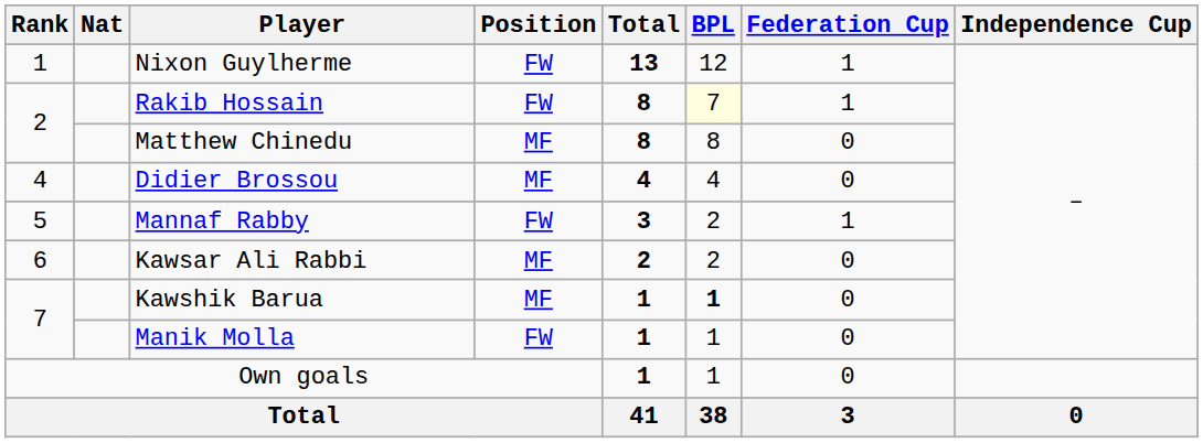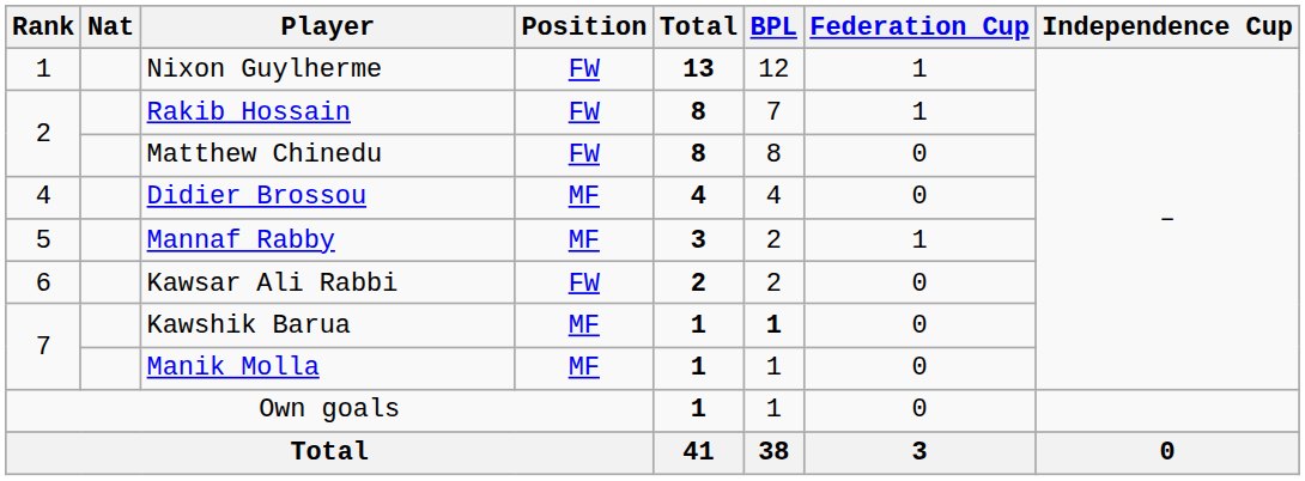 <table class="wikitable" style="text-align:center">
 <tr>
 <th>Rank</th>
 <th>Nat</th>
 <th style="width:180px;">Player</th>
 <th>Position</th>
 <th>Total</th>
 <th><a href='#'>BPL</a></th>
 <th><a href='#'>Federation Cup</a></th>
 <th>Independence Cup</th>
 </tr>
 <tr>
 <td>1</td>
 <td></td>
 <td align=left>Nixon Guylherme</td>
 <td><a href='#'>FW</a></td>
 <td align="center"><strong>13</strong></td>
 <td align="center">12</td>
 <td align="center">1</td>
 <td rowspan="8" align="center">–</td>
 </tr>
 <tr>
 <td rowspan="2">2</td>
 <td></td>
 <td align=left><a href='#'>Rakib Hossain</a></td>
 <td><a href='#'>FW</a></td>
 <td><strong>8</strong></td>
-<td style="background: lightyellow;">7</td>
+<td>7</td>
 <td>1</td>
 </tr>
 <tr>
 <td></td>
 <td align="left">Matthew Chinedu</td>
-<td><a href='#'>MF</a></td>
+<td><a href='#'>FW</a></td>
 <td><strong>8</strong></td>
 <td>8</td>
 <td>0</td>
 </tr>
 <tr>
 <td>4</td>
 <td></td>
 <td align="left"><a href='#'>Didier Brossou</a></td>
 <td><a href='#'>MF</a></td>
 <td><strong>4</strong></td>
 <td>4</td>
 <td>0</td>
 </tr>
 <tr>
 <td>5</td>
 <td></td>
 <td align="left"><a href='#'>Mannaf Rabby</a></td>
-<td><a href='#'>FW</a></td>
+<td><a href='#'>MF</a></td>
 <td><strong>3</strong></td>
 <td>2</td>
 <td>1</td>
 </tr>
 <tr>
 <td>6</td>
 <td></td>
 <td align="left">Kawsar Ali Rabbi</td>
-<td><a href='#'>MF</a></td>
+<td><a href='#'>FW</a></td>
 <td><strong>2</strong></td>
 <td>2</td>
 <td>0</td>
 </tr>
 <tr>
 <td rowspan="2">7</td>
 <td></td>
 <td align=left>Kawshik Barua</td>
 <td><a href='#'>MF</a></td>
 <td><strong>1</strong></td>
 <td><strong>1</strong></td>
 <td>0</td>
 </tr>
 <tr>
 <td></td>
 <td align=left><a href='#'>Manik Molla</a></td>
-<td><a href='#'>FW</a></td>
+<td><a href='#'>MF</a></td>
 <td><strong>1</strong></td>
 <td>1</td>
 <td>0</td>
 </tr>
 <tr>
 <td colspan="4">Own goals</td>
 <td><strong>1</strong></td>
 <td>1</td>
 <td>0</td>
 <td></td>
 </tr>
 <tr>
 <th colspan="4" align="center">Total</th>
 <th>41</th>
 <th align="center">38</th>
 <th align="center">3</th>
 <th align="center">0</th>
 </tr>
 </table>
